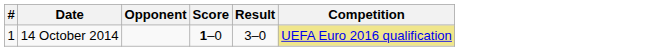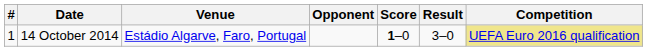 <table class="wikitable">
 <tr>
 <th>#</th>
 <th>Date</th>
+<th>Venue</th>
 <th>Opponent</th>
 <th>Score</th>
 <th>Result</th>
 <th>Competition</th>
 </tr>
 <tr>
 <td>1</td>
 <td>14 October 2014</td>
+<td><a href='#'>Estádio Algarve</a>, <a href='#'>Faro</a>, <a href='#'>Portugal</a></td>
 <td></td>
 <td align=center><strong>1</strong>–0</td>
 <td align=center>3–0</td>
 <td style="background: khaki;"><a href='#'>UEFA Euro 2016 qualification</a></td>
 </tr>
 </table>
